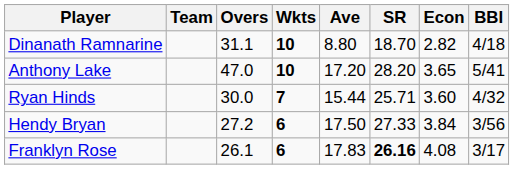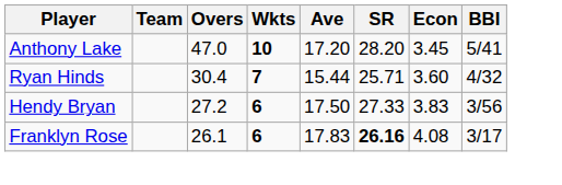 <table class="wikitable">
 <tr>
 <th>Player</th>
 <th>Team</th>
 <th>Overs</th>
 <th>Wkts</th>
 <th>Ave</th>
 <th>SR</th>
 <th>Econ</th>
 <th>BBI</th>
 </tr>
 <tr>
-<td><a href='#'>Dinanath Ramnarine</a></td>
-<td></td>
-<td>31.1</td>
-<td><strong>10</strong></td>
-<td>8.80</td>
-<td>18.70</td>
-<td>2.82</td>
-<td>4/18</td>
-</tr>
-<tr>
 <td><a href='#'>Anthony Lake</a></td>
 <td></td>
 <td>47.0</td>
 <td><strong>10</strong></td>
 <td>17.20</td>
 <td>28.20</td>
-<td>3.65</td>
+<td>3.45</td>
 <td>5/41</td>
 </tr>
 <tr>
 <td><a href='#'>Ryan Hinds</a></td>
 <td></td>
-<td>30.0</td>
+<td>30.4</td>
 <td><strong>7</strong></td>
 <td>15.44</td>
 <td>25.71</td>
 <td>3.60</td>
 <td>4/32</td>
 </tr>
 <tr>
 <td><a href='#'>Hendy Bryan</a></td>
 <td></td>
 <td>27.2</td>
 <td><strong>6</strong></td>
 <td>17.50</td>
 <td>27.33</td>
-<td>3.84</td>
+<td>3.83</td>
 <td>3/56</td>
 </tr>
 <tr>
 <td><a href='#'>Franklyn Rose</a></td>
 <td></td>
 <td>26.1</td>
 <td><strong>6</strong></td>
 <td>17.83</td>
 <td><strong>26.16</strong></td>
 <td>4.08</td>
 <td>3/17</td>
 </tr>
 </table>
